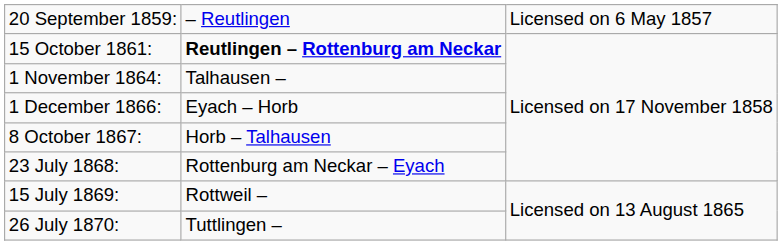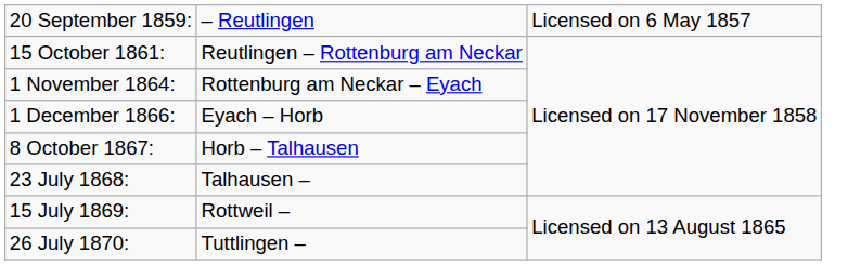 <table class="wikitable">
 <tr>
 <td>20 September 1859:</td>
 <td> – <a href='#'>Reutlingen</a></td>
 <td>Licensed on 6 May 1857</td>
 </tr>
 <tr>
 <td>15 October 1861:</td>
-<td><strong>Reutlingen – <a href='#'>Rottenburg am Neckar</a></strong></td>
+<td>Reutlingen – <a href='#'>Rottenburg am Neckar</a></td>
 <td rowspan="5">Licensed on 17 November 1858</td>
 </tr>
 <tr>
 <td>1 November 1864:</td>
-<td>Talhausen – </td>
+<td>Rottenburg am Neckar – <a href='#'>Eyach</a></td>
 </tr>
 <tr>
 <td>1 December 1866:</td>
 <td>Eyach – Horb</td>
 </tr>
 <tr>
 <td>8 October 1867:</td>
 <td>Horb – <a href='#'>Talhausen</a></td>
 </tr>
 <tr>
 <td>23 July 1868:</td>
-<td>Rottenburg am Neckar – <a href='#'>Eyach</a></td>
+<td>Talhausen – </td>
 </tr>
 <tr>
 <td>15 July 1869:</td>
 <td>Rottweil – </td>
 <td rowspan="2">Licensed on 13 August 1865</td>
 </tr>
 <tr>
 <td>26 July 1870:</td>
 <td>Tuttlingen – </td>
 </tr>
 </table>
